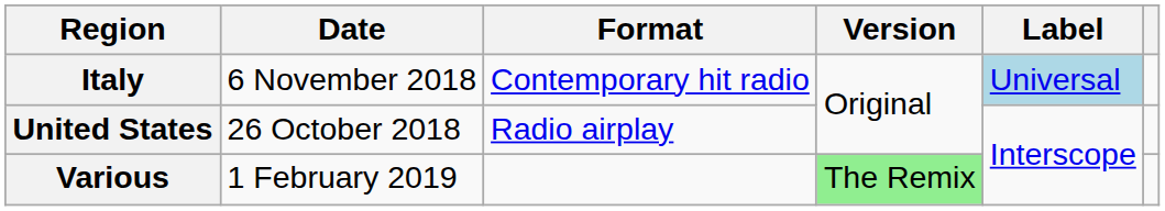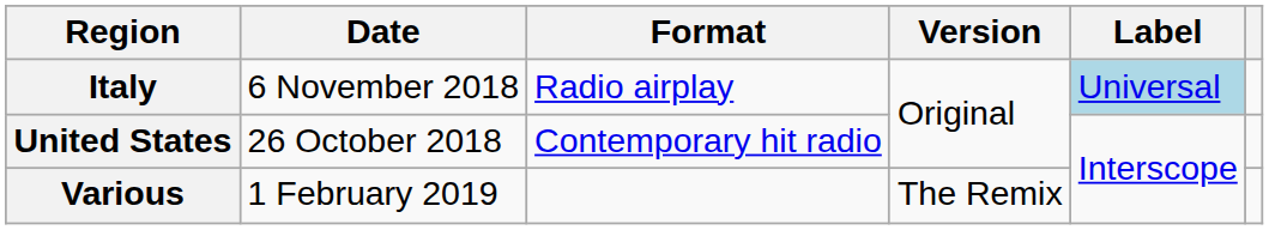 <table class="wikitable plainrowheaders">
 <tr>
 <th scope="col">Region</th>
 <th scope="col">Date</th>
 <th scope="col">Format</th>
 <th scope="col">Version</th>
 <th scope="col">Label</th>
 <th scope="col"></th>
 </tr>
 <tr>
 <th scope="row">Italy</th>
 <td>6 November 2018</td>
-<td><a href='#'>Contemporary hit radio</a></td>
+<td><a href='#'>Radio airplay</a></td>
 <td rowspan="2">Original</td>
 <td style="background: lightblue;"><a href='#'>Universal</a></td>
 <td></td>
 </tr>
 <tr>
 <th scope="row">United States</th>
 <td>26 October 2018</td>
-<td><a href='#'>Radio airplay</a></td>
+<td><a href='#'>Contemporary hit radio</a></td>
 <td rowspan="2"><a href='#'>Interscope</a></td>
 <td></td>
 </tr>
 <tr>
 <th scope="row">Various</th>
 <td>1 February 2019</td>
 <td></td>
-<td style="background: lightgreen;">The Remix</td>
+<td>The Remix</td>
 <td></td>
 </tr>
 </table>
